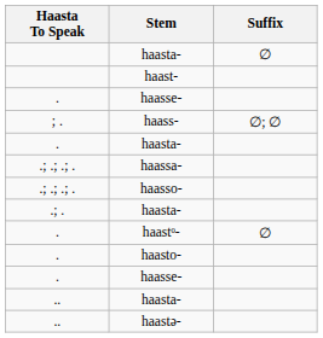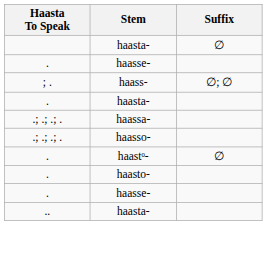 <table class="wikitable" style="text-align:center">
 <tr>
 <th style="width: 7em;">Haasta <br> To Speak</th>
 <th style="width: 7em;">Stem</th>
 <th style="width: 7em;">Suffix</th>
 </tr>
 <tr>
 <td></td>
 <td>haasta-</td>
 <td>∅</td>
-</tr>
-<tr>
-<td></td>
-<td>haast-</td>
-<td></td>
 </tr>
 <tr>
 <td>.</td>
 <td>haasse-</td>
 <td></td>
 </tr>
 <tr>
 <td>; .</td>
 <td>haass-</td>
 <td>∅; ∅</td>
 </tr>
 <tr>
 <td>.</td>
 <td>haasta-</td>
 <td></td>
 </tr>
 <tr>
 <td>.; .; .; .</td>
 <td>haassa-</td>
 <td></td>
 </tr>
 <tr>
 <td>.; .; .; .</td>
 <td>haasso-</td>
 <td></td>
 </tr>
 <tr>
-<td>.; .</td>
-<td>haasta-</td>
-<td></td>
-</tr>
-<tr>
 <td>.</td>
 <td>haastᵒ-</td>
 <td>∅</td>
 </tr>
 <tr>
 <td>.</td>
 <td>haasto-</td>
 <td></td>
 </tr>
 <tr>
 <td>.</td>
 <td>haasse-</td>
 <td></td>
 </tr>
 <tr>
 <td>..</td>
 <td>haasta-</td>
 <td></td>
 </tr>
-<tr>
-<td>..</td>
-<td>haastə-</td>
-<td></td>
-</tr>
 </table>
